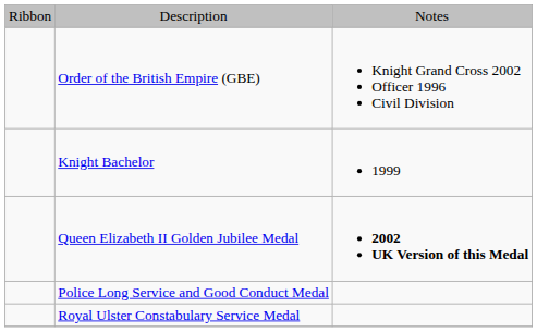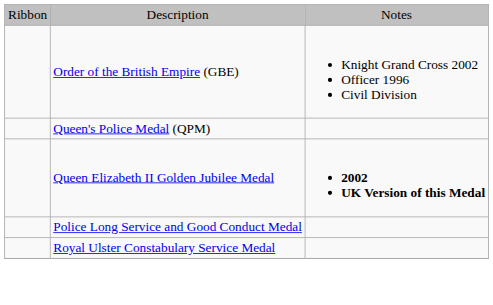 <table class="wikitable" style="margin:1em auto;">
 <tr style="background:silver;" align="center">
 <td>Ribbon</td>
 <td>Description</td>
 <td>Notes</td>
 </tr>
 <tr>
 <td></td>
 <td><a href='#'>Order of the British Empire</a> (GBE)</td>
 <td><br><ul><li>Knight Grand Cross 2002</li><li>Officer 1996</li><li>Civil Division</li></ul></td>
 </tr>
 <tr>
 <td></td>
-<td><a href='#'>Knight Bachelor</a></td>
-<td><br><ul><li>1999</li></ul></td>
+<td><a href='#'>Queen's Police Medal</a> (QPM)</td>
+<td></td>
 </tr>
 <tr>
 <td></td>
 <td><a href='#'>Queen Elizabeth II Golden Jubilee Medal</a></td>
 <td><strong><br><ul><li>2002</li><li>UK Version of this Medal</li></ul></strong></td>
 </tr>
 <tr>
 <td></td>
 <td><a href='#'>Police Long Service and Good Conduct Medal</a></td>
 <td></td>
 </tr>
 <tr>
 <td></td>
 <td><a href='#'>Royal Ulster Constabulary Service Medal</a></td>
 <td></td>
 </tr>
 <tr>
 </tr>
 </table>
